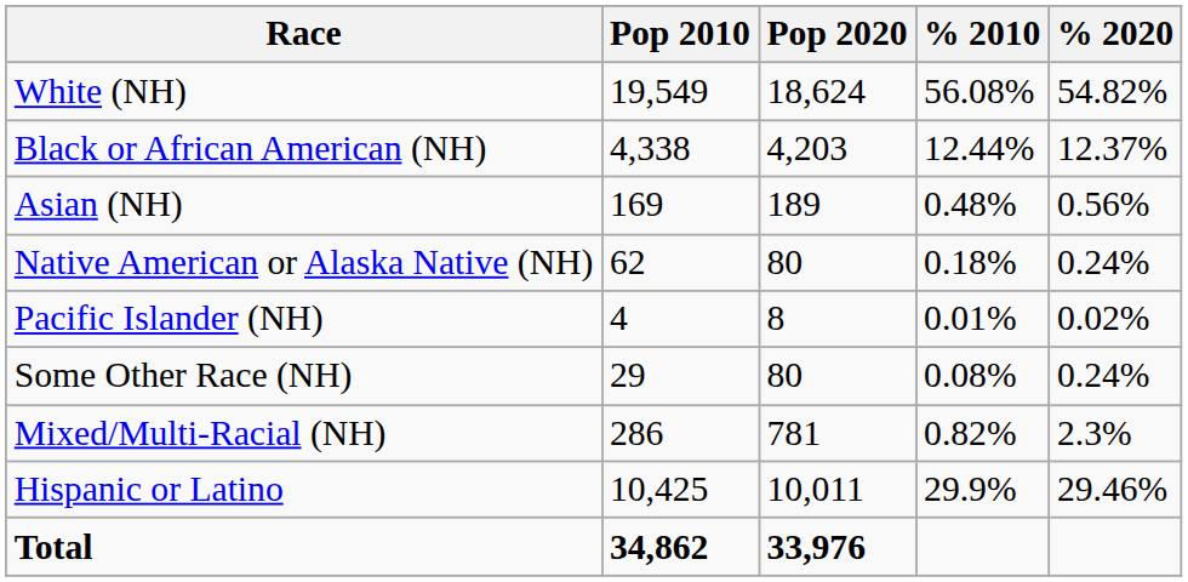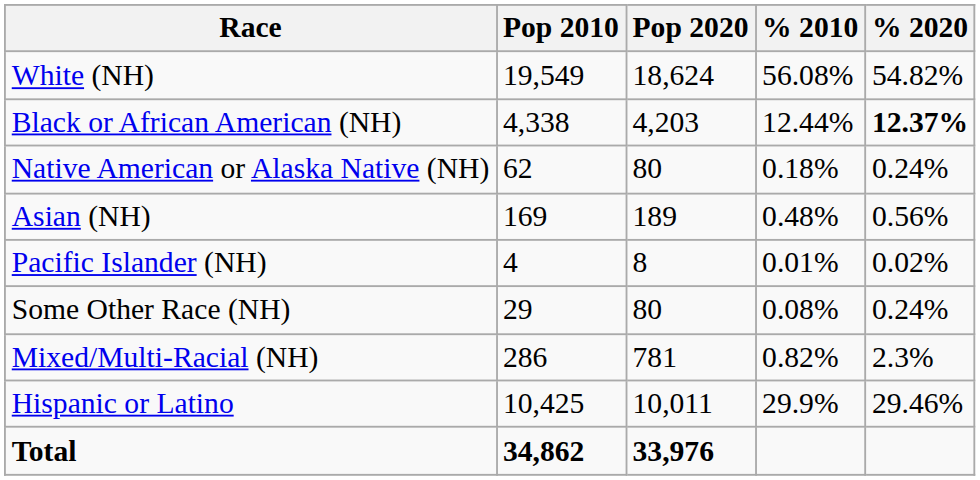 <table class="wikitable">
 <tr>
 <th>Race</th>
 <th>Pop 2010</th>
 <th>Pop 2020</th>
 <th>% 2010</th>
 <th>% 2020</th>
 </tr>
 <tr>
 <td><a href='#'>White</a> (NH)</td>
 <td>19,549</td>
 <td>18,624</td>
 <td>56.08%</td>
 <td>54.82%</td>
 </tr>
 <tr>
 <td><a href='#'>Black or African American</a> (NH)</td>
 <td>4,338</td>
 <td>4,203</td>
 <td>12.44%</td>
-<td>12.37%</td>
+<td><strong>12.37%</strong></td>
+</tr>
+<tr>
+<td><a href='#'>Native American</a> or <a href='#'>Alaska Native</a> (NH)</td>
+<td>62</td>
+<td>80</td>
+<td>0.18%</td>
+<td>0.24%</td>
 </tr>
 <tr>
 <td><a href='#'>Asian</a> (NH)</td>
 <td>169</td>
 <td>189</td>
 <td>0.48%</td>
 <td>0.56%</td>
-</tr>
-<tr>
-<td><a href='#'>Native American</a> or <a href='#'>Alaska Native</a> (NH)</td>
-<td>62</td>
-<td>80</td>
-<td>0.18%</td>
-<td>0.24%</td>
 </tr>
 <tr>
 <td><a href='#'>Pacific Islander</a> (NH)</td>
 <td>4</td>
 <td>8</td>
 <td>0.01%</td>
 <td>0.02%</td>
 </tr>
 <tr>
 <td>Some Other Race (NH)</td>
 <td>29</td>
 <td>80</td>
 <td>0.08%</td>
 <td>0.24%</td>
 </tr>
 <tr>
 <td><a href='#'>Mixed/Multi-Racial</a> (NH)</td>
 <td>286</td>
 <td>781</td>
 <td>0.82%</td>
 <td>2.3%</td>
 </tr>
 <tr>
 <td><a href='#'>Hispanic or Latino</a></td>
 <td>10,425</td>
 <td>10,011</td>
 <td>29.9%</td>
 <td>29.46%</td>
 </tr>
 <tr>
 <td><strong>Total</strong></td>
 <td><strong>34,862</strong></td>
 <td><strong>33,976</strong></td>
 <td></td>
 <td></td>
 </tr>
 </table>
